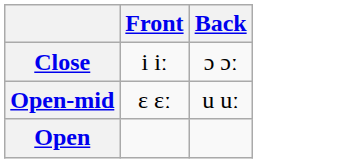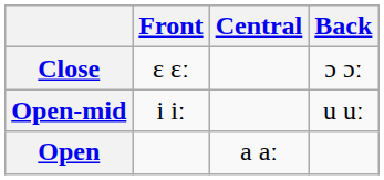 <table class="wikitable" style="text-align:center">
 <tr>
 <th></th>
 <th><a href='#'>Front</a></th>
+<th><a href='#'>Central</a></th>
 <th><a href='#'>Back</a></th>
 </tr>
 <tr align="center">
 <th><a href='#'>Close</a></th>
-<td>i iː</td>
+<td>ɛ ɛː</td>
+<td></td>
 <td>ɔ ɔː</td>
 </tr>
 <tr>
 <th><a href='#'>Open-mid</a></th>
-<td>ɛ ɛː</td>
+<td>i iː</td>
+<td></td>
 <td>u uː</td>
 </tr>
 <tr align="center">
 <th><a href='#'>Open</a></th>
 <td></td>
+<td>a aː</td>
 <td></td>
 </tr>
 </table>
